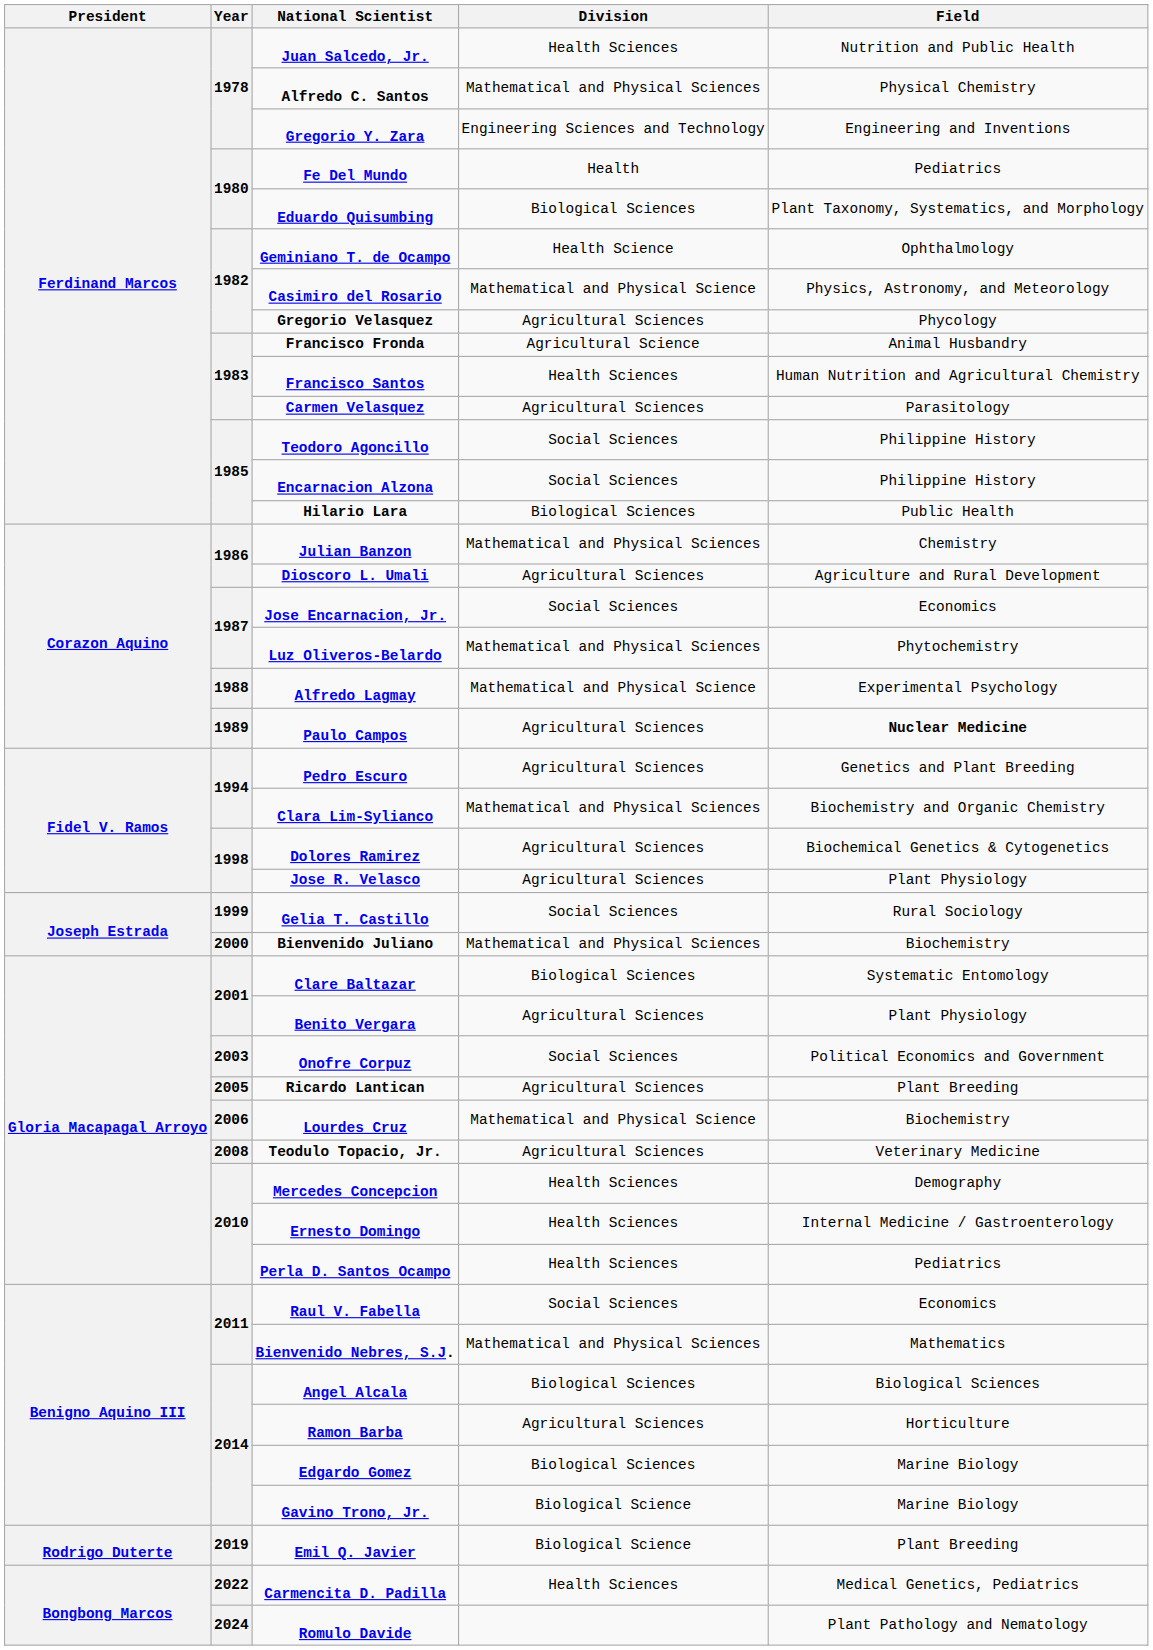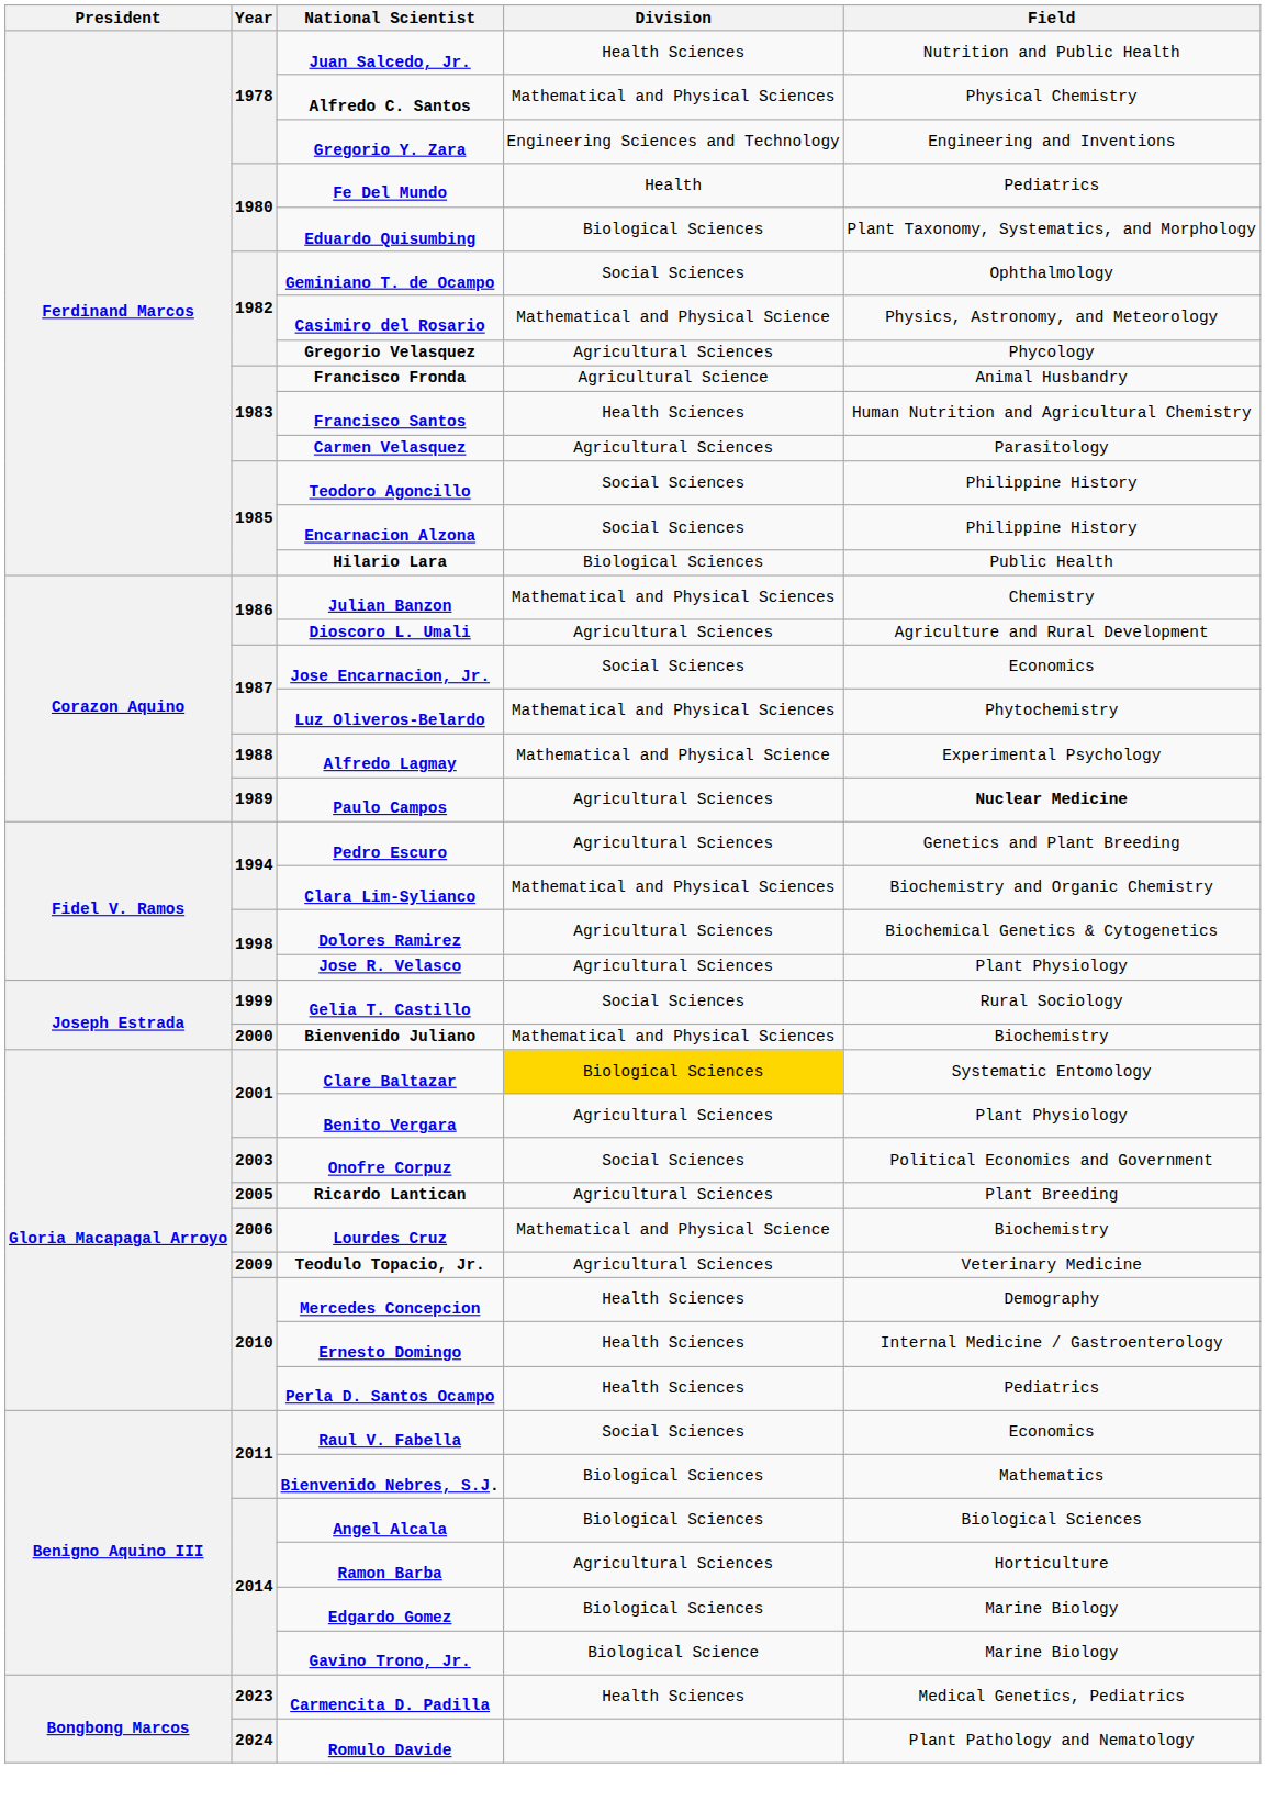 <table class="wikitable" style="text-align:center;">
 <tr>
 <th>President</th>
 <th>Year</th>
 <th>National Scientist</th>
 <th>Division</th>
 <th>Field</th>
 </tr>
 <tr>
 <th rowspan="14"> <br> <a href='#'>Ferdinand Marcos</a></th>
 <th rowspan="3">1978</th>
 <td><br> <strong><a href='#'>Juan Salcedo, Jr.</a></strong></td>
 <td>Health Sciences</td>
 <td>Nutrition and Public Health</td>
 </tr>
 <tr>
 <td><br> <strong> Alfredo C. Santos</strong></td>
 <td>Mathematical and Physical Sciences</td>
 <td>Physical Chemistry</td>
 </tr>
 <tr>
 <td> <br> <strong><a href='#'>Gregorio Y. Zara</a></strong></td>
 <td>Engineering Sciences and Technology</td>
 <td>Engineering and Inventions</td>
 </tr>
 <tr>
 <th rowspan=2>1980</th>
 <td><br> <strong> <a href='#'>Fe Del Mundo</a></strong></td>
 <td>Health</td>
 <td>Pediatrics</td>
 </tr>
 <tr>
 <td><br> <strong> <a href='#'>Eduardo Quisumbing</a></strong></td>
 <td>Biological Sciences</td>
 <td>Plant Taxonomy, Systematics, and Morphology</td>
 </tr>
 <tr>
 <th rowspan=3>1982</th>
 <td><br> <strong><a href='#'>Geminiano T. de Ocampo</a></strong></td>
-<td>Health Science</td>
+<td>Social Sciences</td>
 <td>Ophthalmology</td>
 </tr>
 <tr>
 <td><br> <strong> <a href='#'>Casimiro del Rosario</a></strong></td>
 <td>Mathematical and Physical Science</td>
 <td>Physics, Astronomy, and Meteorology</td>
 </tr>
 <tr>
 <td><strong>Gregorio Velasquez</strong></td>
 <td>Agricultural Sciences</td>
 <td>Phycology</td>
 </tr>
 <tr>
 <th rowspan=3>1983</th>
 <td><strong>Francisco Fronda</strong></td>
 <td>Agricultural Science</td>
 <td>Animal Husbandry</td>
 </tr>
 <tr>
 <td><br> <strong><a href='#'>Francisco Santos</a></strong></td>
 <td>Health Sciences</td>
 <td>Human Nutrition and Agricultural Chemistry</td>
 </tr>
 <tr>
 <td><strong><a href='#'>Carmen Velasquez</a></strong></td>
 <td>Agricultural Sciences</td>
 <td>Parasitology</td>
 </tr>
 <tr>
 <th rowspan=3>1985</th>
 <td><br> <strong><a href='#'>Teodoro Agoncillo</a></strong></td>
 <td>Social Sciences</td>
 <td>Philippine History</td>
 </tr>
 <tr>
 <td><br> <strong><a href='#'>Encarnacion Alzona</a></strong></td>
 <td>Social Sciences</td>
 <td>Philippine History</td>
 </tr>
 <tr>
 <td><strong> Hilario Lara</strong></td>
 <td>Biological Sciences</td>
 <td>Public Health</td>
 </tr>
 <tr>
 <th rowspan="6"> <br> <a href='#'>Corazon Aquino</a></th>
 <th rowspan="2">1986</th>
 <td><br> <strong><a href='#'>Julian Banzon</a></strong></td>
 <td>Mathematical and Physical Sciences</td>
 <td>Chemistry</td>
 </tr>
 <tr>
 <td><strong><a href='#'>Dioscoro L. Umali</a></strong></td>
 <td>Agricultural Sciences</td>
 <td>Agriculture and Rural Development</td>
 </tr>
 <tr>
 <th rowspan=2>1987</th>
 <td><br> <strong> <a href='#'>Jose Encarnacion, Jr.</a></strong></td>
 <td>Social Sciences</td>
 <td>Economics</td>
 </tr>
 <tr>
 <td> <br> <strong><a href='#'>Luz Oliveros-Belardo</a></strong></td>
 <td>Mathematical and Physical Sciences</td>
 <td>Phytochemistry</td>
 </tr>
 <tr>
 <th>1988</th>
 <td> <br> <strong><a href='#'>Alfredo Lagmay</a></strong></td>
 <td>Mathematical and Physical Science</td>
 <td>Experimental Psychology</td>
 </tr>
 <tr>
 <th>1989</th>
 <td><br> <strong><a href='#'>Paulo Campos</a></strong></td>
 <td>Agricultural Sciences</td>
 <td><strong>Nuclear Medicine</strong></td>
 </tr>
 <tr>
 <th rowspan="4"> <br> <a href='#'>Fidel V. Ramos</a></th>
 <th rowspan="2">1994</th>
 <td> <br> <strong><a href='#'>Pedro Escuro</a></strong></td>
 <td>Agricultural Sciences</td>
 <td>Genetics and Plant Breeding</td>
 </tr>
 <tr>
 <td><br> <strong><a href='#'>Clara Lim-Sylianco</a></strong></td>
 <td>Mathematical and Physical Sciences</td>
 <td>Biochemistry and Organic Chemistry</td>
 </tr>
 <tr>
 <th rowspan=2>1998</th>
 <td><br> <strong><a href='#'>Dolores Ramirez</a></strong></td>
 <td>Agricultural Sciences</td>
 <td>Biochemical Genetics & Cytogenetics</td>
 </tr>
 <tr>
 <td><strong><a href='#'>Jose R. Velasco</a></strong></td>
 <td>Agricultural Sciences</td>
 <td>Plant Physiology</td>
 </tr>
 <tr>
 <th rowspan="2"> <br> <a href='#'>Joseph Estrada</a></th>
 <th>1999</th>
 <td><br> <strong><a href='#'>Gelia T. Castillo</a></strong></td>
 <td>Social Sciences</td>
 <td>Rural Sociology</td>
 </tr>
 <tr>
 <th>2000</th>
 <td><strong>Bienvenido Juliano</strong></td>
 <td>Mathematical and Physical Sciences</td>
 <td>Biochemistry</td>
 </tr>
 <tr>
 <th rowspan="9"> <br> <a href='#'>Gloria Macapagal Arroyo</a></th>
 <th rowspan="2">2001</th>
 <td> <br> <strong><a href='#'>Clare Baltazar</a></strong></td>
-<td>Biological Sciences</td>
+<td style="background: gold;">Biological Sciences</td>
 <td>Systematic Entomology</td>
 </tr>
 <tr>
 <td><br> <strong> <a href='#'>Benito Vergara</a></strong></td>
 <td>Agricultural Sciences</td>
 <td>Plant Physiology</td>
 </tr>
 <tr>
 <th>2003</th>
 <td> <br> <strong><a href='#'>Onofre Corpuz</a></strong></td>
 <td>Social Sciences</td>
 <td>Political Economics and Government</td>
 </tr>
 <tr>
 <th>2005</th>
 <td><strong>Ricardo Lantican</strong></td>
 <td>Agricultural Sciences</td>
 <td>Plant Breeding</td>
 </tr>
 <tr>
 <th>2006</th>
 <td><br> <strong><a href='#'>Lourdes Cruz</a></strong></td>
 <td>Mathematical and Physical Science</td>
 <td>Biochemistry</td>
 </tr>
 <tr>
-<th>2008</th>
+<th>2009</th>
 <td><strong>Teodulo Topacio, Jr.</strong></td>
 <td>Agricultural Sciences</td>
 <td>Veterinary Medicine</td>
 </tr>
 <tr>
 <th rowspan="3">2010</th>
 <td><br> <strong><a href='#'>Mercedes Concepcion</a></strong></td>
 <td>Health Sciences</td>
 <td>Demography</td>
 </tr>
 <tr>
 <td><br> <strong> <a href='#'>Ernesto Domingo</a></strong></td>
 <td>Health Sciences</td>
 <td>Internal Medicine / Gastroenterology</td>
 </tr>
 <tr>
 <td><br><strong><a href='#'>Perla D. Santos Ocampo</a></strong></td>
 <td>Health Sciences</td>
 <td>Pediatrics</td>
 </tr>
 <tr>
 <th rowspan="6"> <br> <a href='#'>Benigno Aquino III</a></th>
 <th rowspan="2">2011</th>
 <td><br> <strong> <a href='#'>Raul V. Fabella</a></strong></td>
 <td>Social Sciences</td>
 <td>Economics</td>
 </tr>
 <tr>
 <td><br> <strong> <a href='#'>Bienvenido Nebres, S.J</a>.</strong></td>
-<td>Mathematical and Physical Sciences</td>
+<td>Biological Sciences</td>
 <td>Mathematics</td>
 </tr>
 <tr>
 <th rowspan=4>2014</th>
 <td><br> <strong> <a href='#'>Angel Alcala</a></strong></td>
 <td>Biological Sciences</td>
 <td>Biological Sciences</td>
 </tr>
 <tr>
 <td><br> <strong><a href='#'>Ramon Barba</a></strong></td>
 <td>Agricultural Sciences</td>
 <td>Horticulture</td>
 </tr>
 <tr>
 <td><br> <strong><a href='#'>Edgardo Gomez</a></strong></td>
 <td>Biological Sciences</td>
 <td>Marine Biology</td>
 </tr>
 <tr>
 <td> <br> <strong><a href='#'>Gavino Trono, Jr.</a></strong></td>
 <td>Biological Science</td>
 <td>Marine Biology</td>
 </tr>
 <tr>
-<th> <br> <a href='#'>Rodrigo Duterte</a></th>
-<th>2019</th>
-<td><br> <strong><a href='#'>Emil Q. Javier</a></strong></td>
-<td>Biological Science</td>
-<td>Plant Breeding</td>
-</tr>
-<tr>
 <th rowspan="2"> <br><a href='#'>Bongbong Marcos</a></th>
-<th>2022</th>
+<th>2023</th>
 <td> <br> <strong><a href='#'>Carmencita D. Padilla</a></strong></td>
 <td>Health Sciences</td>
 <td>Medical Genetics, Pediatrics</td>
 </tr>
 <tr>
 <th>2024</th>
 <td> <br> <strong><a href='#'>Romulo Davide</a></strong></td>
 <td></td>
 <td>Plant Pathology and Nematology</td>
 </tr>
 </table>
